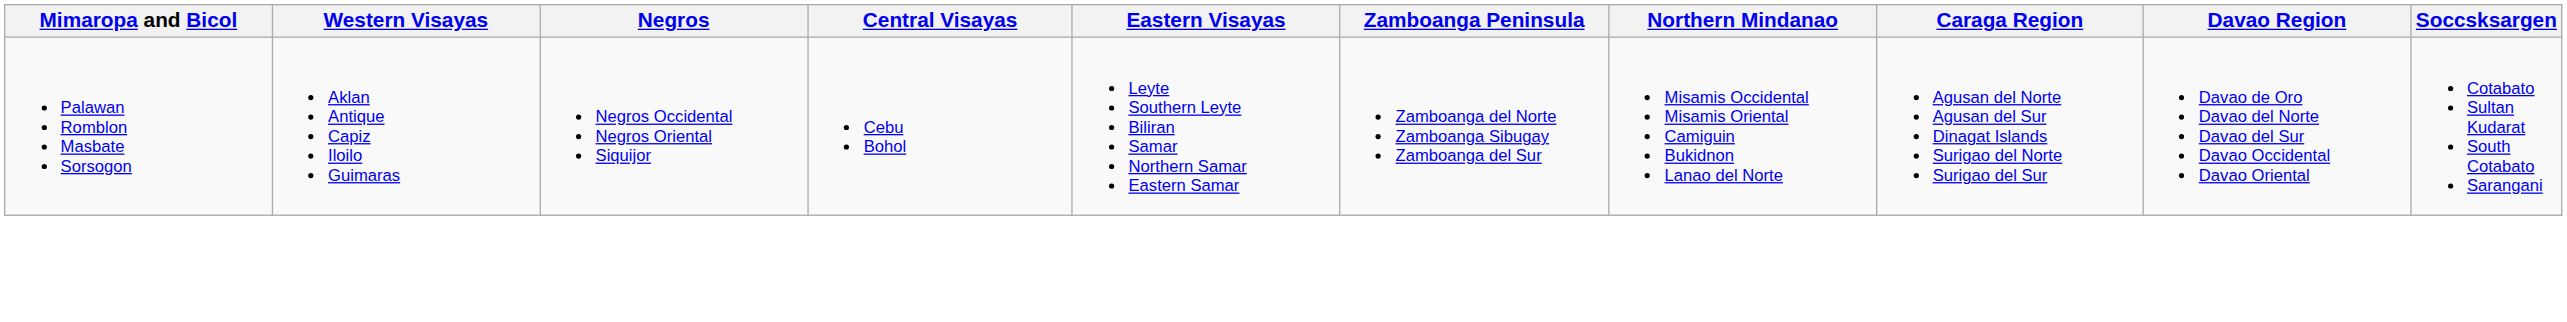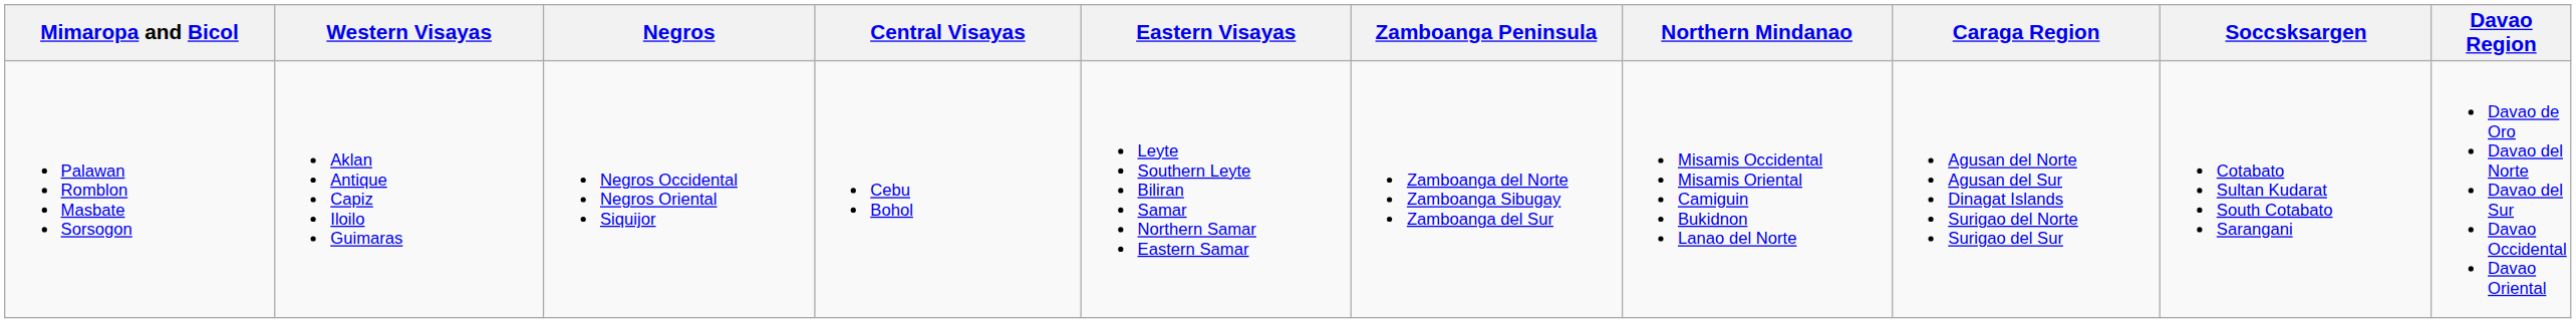 <table class="wikitable">
 <tr>
 <th scope="col" style="width: 11%;"><a href='#'>Mimaropa</a> and <a href='#'>Bicol</a></th>
 <th scope="col" style="width: 11%;"><a href='#'>Western Visayas</a></th>
 <th scope="col" style="width: 11%;"><a href='#'>Negros</a></th>
 <th scope="col" style="width: 11%;"><a href='#'>Central Visayas</a></th>
 <th scope="col" style="width: 11%;"><a href='#'>Eastern Visayas</a></th>
 <th scope="col" style="width: 11%;"><a href='#'>Zamboanga Peninsula</a></th>
 <th scope="col" style="width: 11%;"><a href='#'>Northern Mindanao</a></th>
 <th scope="col" style="width: 11%;"><a href='#'>Caraga Region</a></th>
+<th scope="col" style="width: 11%;"><a href='#'>Soccsksargen</a></th>
 <th scope="col" style="width: 11%;"><a href='#'>Davao Region</a></th>
-<th scope="col" style="width: 11%;"><a href='#'>Soccsksargen</a></th>
 </tr>
 <tr>
 <td style="font-size: 80%;"><br><ul><li><a href='#'>Palawan</a></li><li><a href='#'>Romblon</a></li><li><a href='#'>Masbate</a></li><li><a href='#'>Sorsogon</a></li></ul></td>
 <td style="font-size: 80%;"><br><ul><li><a href='#'>Aklan</a></li><li><a href='#'>Antique</a></li><li><a href='#'>Capiz</a></li><li><a href='#'>Iloilo</a></li><li><a href='#'>Guimaras</a></li></ul></td>
 <td style="font-size: 80%;"><br><ul><li><a href='#'>Negros Occidental</a></li><li><a href='#'>Negros Oriental</a></li><li><a href='#'>Siquijor</a></li></ul></td>
 <td style="font-size: 80%;"><br><ul><li><a href='#'>Cebu</a></li><li><a href='#'>Bohol</a></li></ul></td>
 <td style="font-size: 80%;"><br><ul><li><a href='#'>Leyte</a></li><li><a href='#'>Southern Leyte</a></li><li><a href='#'>Biliran</a></li><li><a href='#'>Samar</a></li><li><a href='#'>Northern Samar</a></li><li><a href='#'>Eastern Samar</a></li></ul></td>
 <td style="font-size: 80%;"><br><ul><li><a href='#'>Zamboanga del Norte</a></li><li><a href='#'>Zamboanga Sibugay</a></li><li><a href='#'>Zamboanga del Sur</a></li></ul></td>
 <td style="font-size: 80%;"><br><ul><li><a href='#'>Misamis Occidental</a></li><li><a href='#'>Misamis Oriental</a></li><li><a href='#'>Camiguin</a></li><li><a href='#'>Bukidnon</a></li><li><a href='#'>Lanao del Norte</a></li></ul></td>
 <td style="font-size: 80%;"><br><ul><li><a href='#'>Agusan del Norte</a></li><li><a href='#'>Agusan del Sur</a></li><li><a href='#'>Dinagat Islands</a></li><li><a href='#'>Surigao del Norte</a></li><li><a href='#'>Surigao del Sur</a></li></ul></td>
+<td style="font-size: 80%;"><br><ul><li><a href='#'>Cotabato</a></li><li><a href='#'>Sultan Kudarat</a></li><li><a href='#'>South Cotabato</a></li><li><a href='#'>Sarangani</a></li></ul></td>
 <td style="font-size: 80%;"><br><ul><li><a href='#'>Davao de Oro</a></li><li><a href='#'>Davao del Norte</a></li><li><a href='#'>Davao del Sur</a></li><li><a href='#'>Davao Occidental</a></li><li><a href='#'>Davao Oriental</a></li></ul></td>
-<td style="font-size: 80%;"><br><ul><li><a href='#'>Cotabato</a></li><li><a href='#'>Sultan Kudarat</a></li><li><a href='#'>South Cotabato</a></li><li><a href='#'>Sarangani</a></li></ul></td>
 </tr>
 </table>
